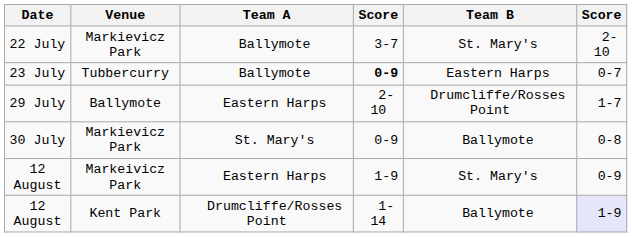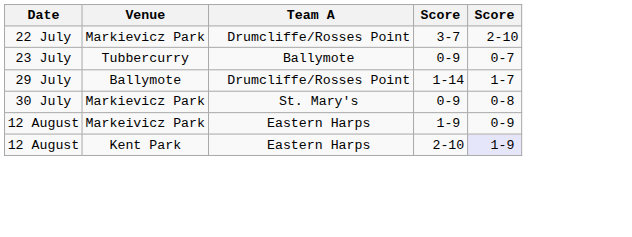 <table class="wikitable">
 <tr>
 <th>Date</th>
 <th>Venue</th>
 <th>Team A</th>
 <th>Score</th>
-<th>Team B</th>
 <th>Score</th>
 </tr>
 <tr align="center">
 <td>22 July</td>
 <td>Markievicz Park</td>
-<td>  Ballymote</td>
+<td>  Drumcliffe/Rosses Point</td>
 <td>  3-7</td>
-<td>  St. Mary's</td>
 <td>  2-10</td>
 </tr>
 <tr align="center">
 <td>23 July</td>
 <td>Tubbercurry</td>
 <td>  Ballymote</td>
-<td><strong>  0-9</strong></td>
-<td>  Eastern Harps</td>
+<td>  0-9</td>
 <td>  0-7</td>
 </tr>
 <tr align="center">
 <td>29 July</td>
 <td>Ballymote</td>
-<td>  Eastern Harps</td>
-<td>  2-10</td>
 <td>  Drumcliffe/Rosses Point</td>
+<td>  1-14</td>
 <td>  1-7</td>
 </tr>
 <tr align="center">
 <td>30 July</td>
 <td>Markievicz Park</td>
 <td>  St. Mary's</td>
 <td>  0-9</td>
-<td>  Ballymote</td>
 <td>  0-8</td>
 </tr>
 <tr align="center">
 <td>12 August</td>
 <td>Markeivicz Park</td>
 <td>  Eastern Harps</td>
 <td>  1-9</td>
-<td>  St. Mary's</td>
 <td>  0-9</td>
 </tr>
 <tr align="center">
 <td>12 August</td>
 <td>Kent Park</td>
-<td>  Drumcliffe/Rosses Point</td>
-<td>  1-14</td>
-<td>  Ballymote</td>
+<td>  Eastern Harps</td>
+<td>  2-10</td>
 <td style="background: lavender;">  1-9</td>
 </tr>
 </table>
